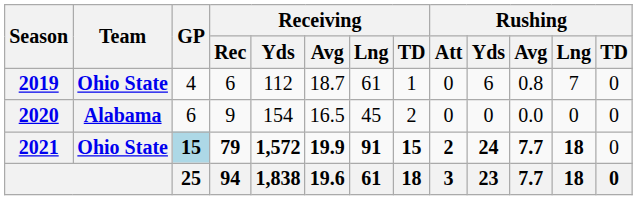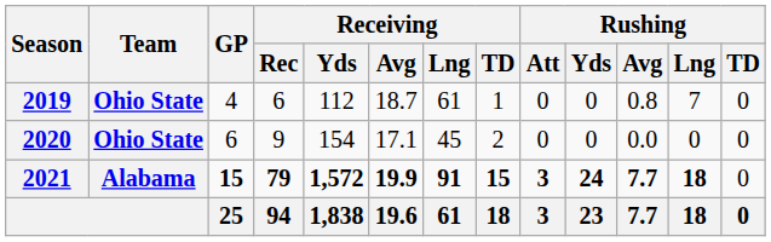 <table class="wikitable" style="text-align:center;">
 <tr>
 <th rowspan="2">Season</th>
 <th rowspan="2">Team</th>
 <th rowspan="2">GP</th>
 <th colspan="5">Receiving</th>
 <th colspan="5">Rushing</th>
 </tr>
 <tr>
 <th>Rec</th>
 <th>Yds</th>
 <th>Avg</th>
 <th>Lng</th>
 <th>TD</th>
 <th>Att</th>
 <th>Yds</th>
 <th>Avg</th>
 <th>Lng</th>
 <th>TD</th>
 </tr>
 <tr>
 <th><a href='#'>2019</a></th>
 <th><a href='#'>Ohio State</a></th>
 <td>4</td>
 <td>6</td>
 <td>112</td>
 <td>18.7</td>
 <td>61</td>
 <td>1</td>
 <td>0</td>
-<td>6</td>
+<td>0</td>
 <td>0.8</td>
 <td>7</td>
 <td>0</td>
 </tr>
 <tr>
 <th><a href='#'>2020</a></th>
-<th><a href='#'>Alabama</a></th>
+<th><a href='#'>Ohio State</a></th>
 <td>6</td>
 <td>9</td>
 <td>154</td>
-<td>16.5</td>
+<td>17.1</td>
 <td>45</td>
 <td>2</td>
 <td>0</td>
 <td>0</td>
 <td>0.0</td>
 <td>0</td>
 <td>0</td>
 </tr>
 <tr>
 <th><a href='#'>2021</a></th>
-<th><a href='#'>Ohio State</a></th>
-<td style="background: lightblue;"><strong>15</strong></td>
+<th><a href='#'>Alabama</a></th>
+<td><strong>15</strong></td>
 <td><strong>79</strong></td>
 <td><strong>1,572</strong></td>
 <td><strong>19.9</strong></td>
 <td><strong>91</strong></td>
 <td><strong>15</strong></td>
-<td><strong>2</strong></td>
+<td><strong>3</strong></td>
 <td><strong>24</strong></td>
 <td><strong>7.7</strong></td>
 <td><strong>18</strong></td>
 <td>0</td>
 </tr>
 <tr>
 <th colspan="2"></th>
 <th>25</th>
 <th>94</th>
 <th>1,838</th>
 <th>19.6</th>
 <th>61</th>
 <th>18</th>
 <th>3</th>
 <th>23</th>
 <th>7.7</th>
 <th>18</th>
 <th>0</th>
 </tr>
 </table>
